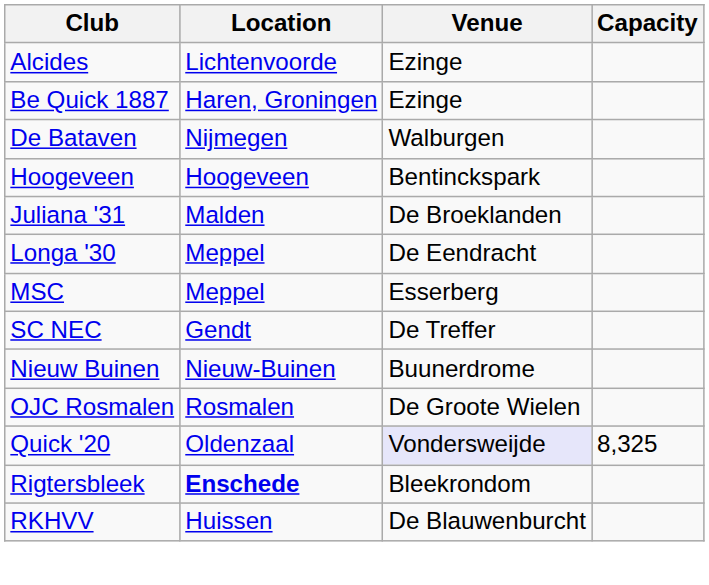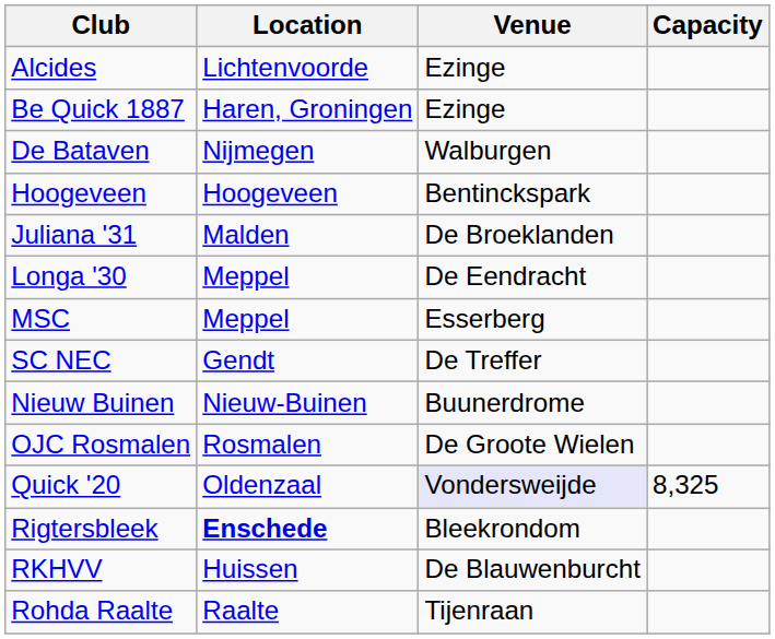 <table class="wikitable sortable">
 <tr>
 <th>Club</th>
 <th>Location</th>
 <th>Venue</th>
 <th>Capacity</th>
 </tr>
 <tr>
 <td><a href='#'>Alcides</a></td>
 <td><a href='#'>Lichtenvoorde</a></td>
 <td>Ezinge</td>
 <td></td>
 </tr>
 <tr>
 <td><a href='#'>Be Quick 1887</a></td>
 <td><a href='#'>Haren, Groningen</a></td>
 <td>Ezinge</td>
 <td></td>
 </tr>
 <tr>
 <td><a href='#'>De Bataven</a></td>
 <td><a href='#'>Nijmegen</a></td>
 <td>Walburgen</td>
 <td></td>
 </tr>
 <tr>
 <td><a href='#'>Hoogeveen</a></td>
 <td><a href='#'>Hoogeveen</a></td>
 <td>Bentinckspark</td>
 <td></td>
 </tr>
 <tr>
 <td><a href='#'>Juliana '31</a></td>
 <td><a href='#'>Malden</a></td>
 <td>De Broeklanden</td>
 <td></td>
 </tr>
 <tr>
 <td><a href='#'>Longa '30</a></td>
 <td><a href='#'>Meppel</a></td>
 <td>De Eendracht</td>
 <td></td>
 </tr>
 <tr>
 <td><a href='#'>MSC</a></td>
 <td><a href='#'>Meppel</a></td>
 <td>Esserberg</td>
 <td></td>
 </tr>
 <tr>
 <td><a href='#'>SC NEC</a></td>
 <td><a href='#'>Gendt</a></td>
 <td>De Treffer</td>
 <td></td>
 </tr>
 <tr>
 <td><a href='#'>Nieuw Buinen</a></td>
 <td><a href='#'>Nieuw-Buinen</a></td>
 <td>Buunerdrome</td>
 <td></td>
 </tr>
 <tr>
 <td><a href='#'>OJC Rosmalen</a></td>
 <td><a href='#'>Rosmalen</a></td>
 <td>De Groote Wielen</td>
 <td></td>
 </tr>
 <tr>
 <td><a href='#'>Quick '20</a></td>
 <td><a href='#'>Oldenzaal</a></td>
 <td style="background: lavender;">Vondersweijde</td>
 <td>8,325</td>
 </tr>
 <tr>
 <td><a href='#'>Rigtersbleek</a></td>
 <td><strong><a href='#'>Enschede</a></strong></td>
 <td>Bleekrondom</td>
 <td></td>
 </tr>
 <tr>
 <td><a href='#'>RKHVV</a></td>
 <td><a href='#'>Huissen</a></td>
 <td>De Blauwenburcht</td>
 <td></td>
 </tr>
+<tr>
+<td><a href='#'>Rohda Raalte</a></td>
+<td><a href='#'>Raalte</a></td>
+<td>Tijenraan</td>
+<td></td>
+</tr>
 </table>
